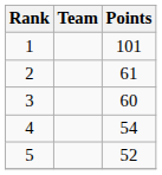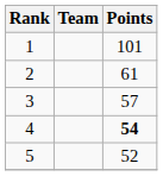 <table class="wikitable">
 <tr>
 <th>Rank</th>
 <th>Team</th>
 <th>Points</th>
 </tr>
 <tr>
 <td align=center>1</td>
 <td></td>
 <td align=center>101</td>
 </tr>
 <tr>
 <td align=center>2</td>
 <td></td>
 <td align=center>61</td>
 </tr>
 <tr>
 <td align=center>3</td>
 <td></td>
-<td align=center>60</td>
+<td align=center>57</td>
 </tr>
 <tr>
 <td align=center>4</td>
 <td></td>
-<td align=center>54</td>
+<td align=center><strong>54</strong></td>
 </tr>
 <tr>
 <td align=center>5</td>
 <td></td>
 <td align=center>52</td>
 </tr>
 <tr>
 </tr>
 </table>
